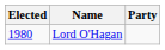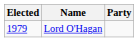 <table class="wikitable">
 <tr>
 <th>Elected</th>
 <th>Name</th>
 <th colspan=2>Party</th>
 </tr>
 <tr>
-<td><a href='#'>1980</a></td>
+<td><a href='#'>1979</a></td>
 <td><a href='#'>Lord O'Hagan</a></td>
 <td></td>
 </tr>
 </table>
